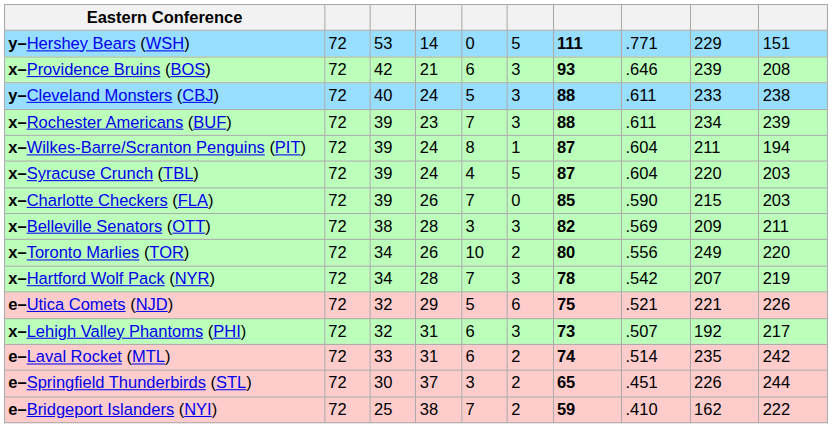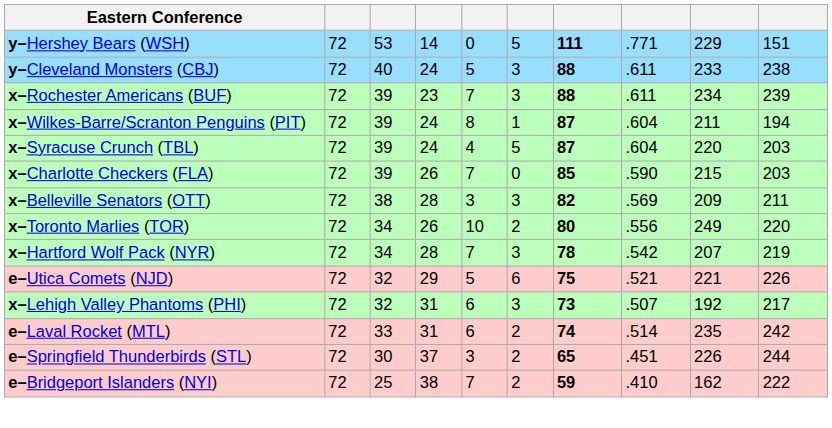 <table class="wikitable" style="width:50em">
 <tr>
 <th width="35%">Eastern Conference</th>
 <th width="5%"></th>
 <th width="5%"></th>
 <th width="5%"></th>
 <th width="5%"></th>
 <th width="5%"></th>
 <th width="7.5%"></th>
 <th width="7.5%"></th>
 <th width="7.5%"></th>
 <th width="7.5%"></th>
 </tr>
 <tr bgcolor=#97DEFF>
 <td><strong>y–</strong><a href='#'>Hershey Bears</a> (<a href='#'>WSH</a>)</td>
 <td>72</td>
 <td>53</td>
 <td>14</td>
 <td>0</td>
 <td>5</td>
 <td><strong>111</strong></td>
 <td>.771</td>
 <td>229</td>
 <td>151</td>
-</tr>
-<tr bgcolor=#bbffbb>
-<td><strong>x–</strong><a href='#'>Providence Bruins</a> (<a href='#'>BOS</a>)</td>
-<td>72</td>
-<td>42</td>
-<td>21</td>
-<td>6</td>
-<td>3</td>
-<td><strong>93</strong></td>
-<td>.646</td>
-<td>239</td>
-<td>208</td>
 </tr>
 <tr bgcolor=#97DEFF>
 <td><strong>y–</strong><a href='#'>Cleveland Monsters</a> (<a href='#'>CBJ</a>)</td>
 <td>72</td>
 <td>40</td>
 <td>24</td>
 <td>5</td>
 <td>3</td>
 <td><strong>88</strong></td>
 <td>.611</td>
 <td>233</td>
 <td>238</td>
 </tr>
 <tr bgcolor=#bbffbb>
 <td><strong>x–</strong><a href='#'>Rochester Americans</a> (<a href='#'>BUF</a>)</td>
 <td>72</td>
 <td>39</td>
 <td>23</td>
 <td>7</td>
 <td>3</td>
 <td><strong>88</strong></td>
 <td>.611</td>
 <td>234</td>
 <td>239</td>
 </tr>
 <tr bgcolor=#bbffbb>
 <td><strong>x–</strong><a href='#'>Wilkes-Barre/Scranton Penguins</a> (<a href='#'>PIT</a>)</td>
 <td>72</td>
 <td>39</td>
 <td>24</td>
 <td>8</td>
 <td>1</td>
 <td><strong>87</strong></td>
 <td>.604</td>
 <td>211</td>
 <td>194</td>
 </tr>
 <tr bgcolor=#bbffbb>
 <td><strong>x–</strong><a href='#'>Syracuse Crunch</a> (<a href='#'>TBL</a>)</td>
 <td>72</td>
 <td>39</td>
 <td>24</td>
 <td>4</td>
 <td>5</td>
 <td><strong>87</strong></td>
 <td>.604</td>
 <td>220</td>
 <td>203</td>
 </tr>
 <tr bgcolor=#bbffbb>
 <td><strong>x–</strong><a href='#'>Charlotte Checkers</a> (<a href='#'>FLA</a>)</td>
 <td>72</td>
 <td>39</td>
 <td>26</td>
 <td>7</td>
 <td>0</td>
 <td><strong>85</strong></td>
 <td>.590</td>
 <td>215</td>
 <td>203</td>
 </tr>
 <tr bgcolor=#bbffbb>
 <td><strong>x–</strong><a href='#'>Belleville Senators</a> (<a href='#'>OTT</a>)</td>
 <td>72</td>
 <td>38</td>
 <td>28</td>
 <td>3</td>
 <td>3</td>
 <td><strong>82</strong></td>
 <td>.569</td>
 <td>209</td>
 <td>211</td>
 </tr>
 <tr bgcolor=#bbffbb>
 <td><strong>x–</strong><a href='#'>Toronto Marlies</a> (<a href='#'>TOR</a>)</td>
 <td>72</td>
 <td>34</td>
 <td>26</td>
 <td>10</td>
 <td>2</td>
 <td><strong>80</strong></td>
 <td>.556</td>
 <td>249</td>
 <td>220</td>
 </tr>
 <tr bgcolor=#bbffbb>
 <td><strong>x–</strong><a href='#'>Hartford Wolf Pack</a> (<a href='#'>NYR</a>)</td>
 <td>72</td>
 <td>34</td>
 <td>28</td>
 <td>7</td>
 <td>3</td>
 <td><strong>78</strong></td>
 <td>.542</td>
 <td>207</td>
 <td>219</td>
 </tr>
 <tr bgcolor=#ffcccc>
 <td><strong>e–</strong><a href='#'>Utica Comets</a> (<a href='#'>NJD</a>)</td>
 <td>72</td>
 <td>32</td>
 <td>29</td>
 <td>5</td>
 <td>6</td>
 <td><strong>75</strong></td>
 <td>.521</td>
 <td>221</td>
 <td>226</td>
 </tr>
 <tr bgcolor=#bbffbb>
 <td><strong>x–</strong><a href='#'>Lehigh Valley Phantoms</a> (<a href='#'>PHI</a>)</td>
 <td>72</td>
 <td>32</td>
 <td>31</td>
 <td>6</td>
 <td>3</td>
 <td><strong>73</strong></td>
 <td>.507</td>
 <td>192</td>
 <td>217</td>
 </tr>
 <tr bgcolor=#ffcccc>
 <td><strong>e–</strong><a href='#'>Laval Rocket</a> (<a href='#'>MTL</a>)</td>
 <td>72</td>
 <td>33</td>
 <td>31</td>
 <td>6</td>
 <td>2</td>
 <td><strong>74</strong></td>
 <td>.514</td>
 <td>235</td>
 <td>242</td>
 </tr>
 <tr bgcolor=#ffcccc>
 <td><strong>e–</strong><a href='#'>Springfield Thunderbirds</a> (<a href='#'>STL</a>)</td>
 <td>72</td>
 <td>30</td>
 <td>37</td>
 <td>3</td>
 <td>2</td>
 <td><strong>65</strong></td>
 <td>.451</td>
 <td>226</td>
 <td>244</td>
 </tr>
 <tr bgcolor=#ffcccc>
 <td><strong>e–</strong><a href='#'>Bridgeport Islanders</a> (<a href='#'>NYI</a>)</td>
 <td>72</td>
 <td>25</td>
 <td>38</td>
 <td>7</td>
 <td>2</td>
 <td><strong>59</strong></td>
 <td>.410</td>
 <td>162</td>
 <td>222</td>
 </tr>
 </table>
